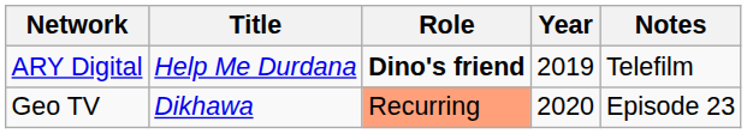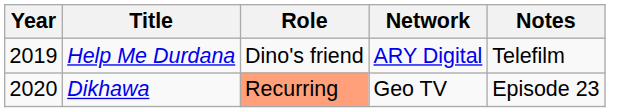 <table class="wikitable">
 <tr>
-<th>Network</th>
+<th>Year</th>
 <th>Title</th>
 <th>Role</th>
-<th>Year</th>
+<th>Network</th>
 <th>Notes</th>
 </tr>
 <tr>
+<td>2019</td>
+<td><em><a href='#'>Help Me Durdana</a></em></td>
+<td>Dino's friend</td>
 <td><a href='#'>ARY Digital</a></td>
-<td><em><a href='#'>Help Me Durdana</a></em></td>
-<td><strong>Dino's friend</strong></td>
-<td>2019</td>
 <td>Telefilm</td>
 </tr>
 <tr>
-<td>Geo TV</td>
+<td>2020</td>
 <td><em><a href='#'>Dikhawa</a></em></td>
 <td style="background: lightsalmon;">Recurring</td>
-<td>2020</td>
+<td>Geo TV</td>
 <td>Episode 23</td>
 </tr>
 </table>
